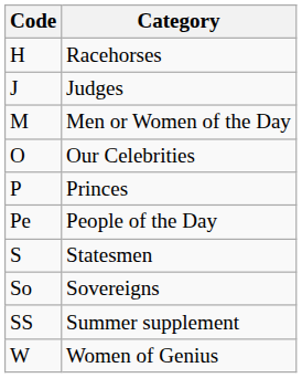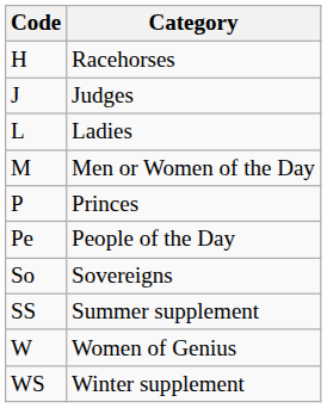 <table class="wikitable">
 <tr>
 <th>Code</th>
 <th>Category</th>
 </tr>
 <tr>
 <td>H</td>
 <td>Racehorses</td>
 </tr>
 <tr>
 <td>J</td>
 <td>Judges</td>
 </tr>
 <tr>
+<td>L</td>
+<td>Ladies</td>
+</tr>
+<tr>
 <td>M</td>
 <td>Men or Women of the Day</td>
-</tr>
-<tr>
-<td>O</td>
-<td>Our Celebrities</td>
 </tr>
 <tr>
 <td>P</td>
 <td>Princes</td>
 </tr>
 <tr>
 <td>Pe</td>
 <td>People of the Day</td>
-</tr>
-<tr>
-<td>S</td>
-<td>Statesmen</td>
 </tr>
 <tr>
 <td>So</td>
 <td>Sovereigns</td>
 </tr>
 <tr>
 <td>SS</td>
 <td>Summer supplement</td>
 </tr>
 <tr>
 <td>W</td>
 <td>Women of Genius</td>
 </tr>
+<tr>
+<td>WS</td>
+<td>Winter supplement</td>
+</tr>
 </table>
